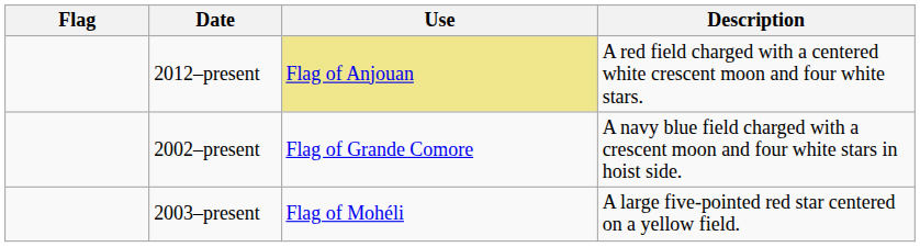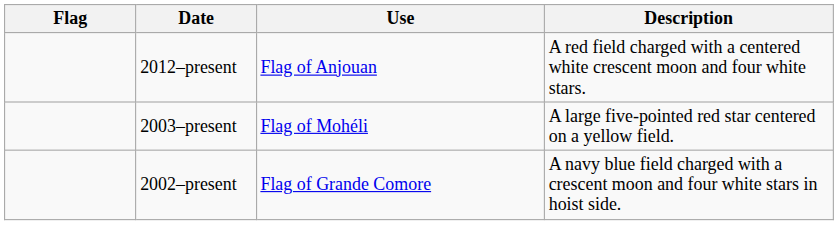 <table class="wikitable">
 <tr>
 <th style="width:110px;">Flag</th>
 <th style="width:100px;">Date</th>
 <th style="width:250px;">Use</th>
 <th style="width:250px;">Description</th>
 </tr>
 <tr>
 <td></td>
 <td>2012–present</td>
-<td style="background: khaki;"><a href='#'>Flag of Anjouan</a></td>
+<td><a href='#'>Flag of Anjouan</a></td>
 <td>A red field charged with a centered white crescent moon and four white stars.</td>
+</tr>
+<tr>
+<td></td>
+<td>2003–present</td>
+<td><a href='#'>Flag of Mohéli</a></td>
+<td>A large five-pointed red star centered on a yellow field.</td>
 </tr>
 <tr>
 <td></td>
 <td>2002–present</td>
 <td><a href='#'>Flag of Grande Comore</a></td>
 <td>A navy blue field charged with a crescent moon and four white stars in hoist side.</td>
 </tr>
-<tr>
-<td></td>
-<td>2003–present</td>
-<td><a href='#'>Flag of Mohéli</a></td>
-<td>A large five-pointed red star centered on a yellow field.</td>
-</tr>
 </table>
